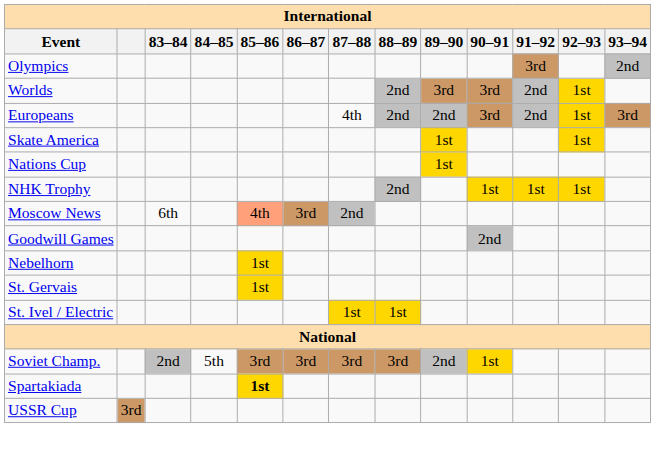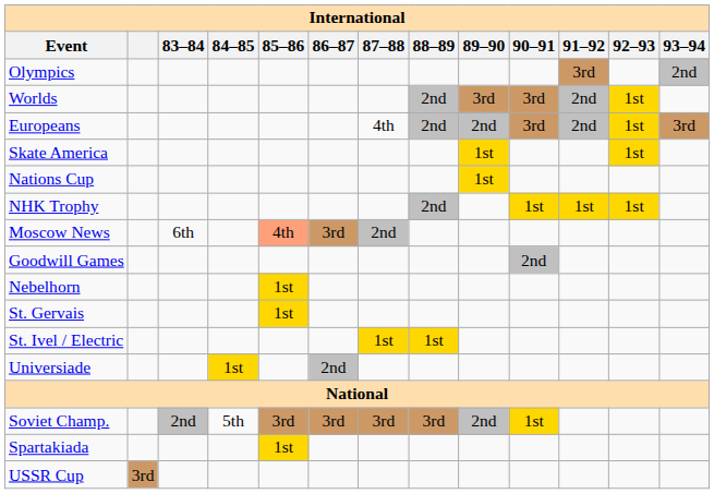 <table class="wikitable" style="text-align:center">
 <tr>
 <th style="background-color: #ffdead; " colspan=13 align=center>International</th>
 </tr>
 <tr>
 <th>Event</th>
 <th></th>
 <th>83–84</th>
 <th>84–85</th>
 <th>85–86</th>
 <th>86–87</th>
 <th>87–88</th>
 <th>88–89</th>
 <th>89–90</th>
 <th>90–91</th>
 <th>91–92</th>
 <th>92–93</th>
 <th>93–94</th>
 </tr>
 <tr>
 <td align=left><a href='#'>Olympics</a></td>
 <td></td>
 <td></td>
 <td></td>
 <td></td>
 <td></td>
 <td></td>
 <td></td>
 <td></td>
 <td></td>
 <td bgcolor=cc9966>3rd</td>
 <td></td>
 <td bgcolor=silver>2nd</td>
 </tr>
 <tr>
 <td align=left><a href='#'>Worlds</a></td>
 <td></td>
 <td></td>
 <td></td>
 <td></td>
 <td></td>
 <td></td>
 <td bgcolor=silver>2nd</td>
 <td bgcolor=cc9966>3rd</td>
 <td bgcolor=cc9966>3rd</td>
 <td bgcolor=silver>2nd</td>
 <td bgcolor=gold>1st</td>
 <td></td>
 </tr>
 <tr>
 <td align=left><a href='#'>Europeans</a></td>
 <td></td>
 <td></td>
 <td></td>
 <td></td>
 <td></td>
 <td>4th</td>
 <td bgcolor=silver>2nd</td>
 <td bgcolor=silver>2nd</td>
 <td bgcolor=cc9966>3rd</td>
 <td bgcolor=silver>2nd</td>
 <td bgcolor=gold>1st</td>
 <td bgcolor=cc9966>3rd</td>
 </tr>
 <tr>
 <td align=left><a href='#'>Skate America</a></td>
 <td></td>
 <td></td>
 <td></td>
 <td></td>
 <td></td>
 <td></td>
 <td></td>
 <td bgcolor=gold>1st</td>
 <td></td>
 <td></td>
 <td bgcolor=gold>1st</td>
 <td></td>
 </tr>
 <tr>
 <td align=left><a href='#'>Nations Cup</a></td>
 <td></td>
 <td></td>
 <td></td>
 <td></td>
 <td></td>
 <td></td>
 <td></td>
 <td bgcolor=gold>1st</td>
 <td></td>
 <td></td>
 <td></td>
 <td></td>
 </tr>
 <tr>
 <td align=left><a href='#'>NHK Trophy</a></td>
 <td></td>
 <td></td>
 <td></td>
 <td></td>
 <td></td>
 <td></td>
 <td bgcolor=silver>2nd</td>
 <td></td>
 <td bgcolor=gold>1st</td>
 <td bgcolor=gold>1st</td>
 <td bgcolor=gold>1st</td>
 <td></td>
 </tr>
 <tr>
 <td align=left><a href='#'>Moscow News</a></td>
 <td></td>
 <td>6th</td>
 <td></td>
 <td style="background: lightsalmon;">4th</td>
 <td bgcolor=cc9966>3rd</td>
 <td bgcolor=silver>2nd</td>
 <td></td>
 <td></td>
 <td></td>
 <td></td>
 <td></td>
 <td></td>
 </tr>
 <tr>
 <td align=left><a href='#'>Goodwill Games</a></td>
 <td></td>
 <td></td>
 <td></td>
 <td></td>
 <td></td>
 <td></td>
 <td></td>
 <td></td>
 <td bgcolor=silver>2nd</td>
 <td></td>
 <td></td>
 <td></td>
 </tr>
 <tr>
 <td align=left><a href='#'>Nebelhorn</a></td>
 <td></td>
 <td></td>
 <td></td>
 <td bgcolor=gold>1st</td>
 <td></td>
 <td></td>
 <td></td>
 <td></td>
 <td></td>
 <td></td>
 <td></td>
 <td></td>
 </tr>
 <tr>
 <td align=left><a href='#'>St. Gervais</a></td>
 <td></td>
 <td></td>
 <td></td>
 <td bgcolor=gold>1st</td>
 <td></td>
 <td></td>
 <td></td>
 <td></td>
 <td></td>
 <td></td>
 <td></td>
 <td></td>
 </tr>
 <tr>
 <td align=left><a href='#'>St. Ivel / Electric</a></td>
 <td></td>
 <td></td>
 <td></td>
 <td></td>
 <td></td>
 <td bgcolor=gold>1st</td>
 <td bgcolor=gold>1st</td>
 <td></td>
 <td></td>
 <td></td>
 <td></td>
 <td></td>
 </tr>
 <tr>
+<td align=left><a href='#'>Universiade</a></td>
+<td></td>
+<td></td>
+<td bgcolor=gold>1st</td>
+<td></td>
+<td bgcolor=silver>2nd</td>
+<td></td>
+<td></td>
+<td></td>
+<td></td>
+<td></td>
+<td></td>
+<td></td>
+</tr>
+<tr>
 <th style="background-color: #ffdead; " colspan=13 align=center>National</th>
 </tr>
 <tr>
 <td align=left><a href='#'>Soviet Champ.</a></td>
 <td></td>
 <td bgcolor=silver>2nd</td>
 <td>5th</td>
 <td bgcolor=cc9966>3rd</td>
 <td bgcolor=cc9966>3rd</td>
 <td bgcolor=cc9966>3rd</td>
 <td bgcolor=cc9966>3rd</td>
 <td bgcolor=silver>2nd</td>
 <td bgcolor=gold>1st</td>
 <td></td>
 <td></td>
 <td></td>
 </tr>
 <tr>
 <td align=left><a href='#'>Spartakiada</a></td>
 <td></td>
 <td></td>
 <td></td>
-<td bgcolor=gold><strong>1st</strong></td>
+<td bgcolor=gold>1st</td>
 <td></td>
 <td></td>
 <td></td>
 <td></td>
 <td></td>
 <td></td>
 <td></td>
 <td></td>
 </tr>
 <tr>
 <td align=left><a href='#'>USSR Cup</a></td>
 <td bgcolor=cc9966>3rd</td>
 <td></td>
 <td></td>
 <td></td>
 <td></td>
 <td></td>
 <td></td>
 <td></td>
 <td></td>
 <td></td>
 <td></td>
 <td></td>
 </tr>
 </table>
